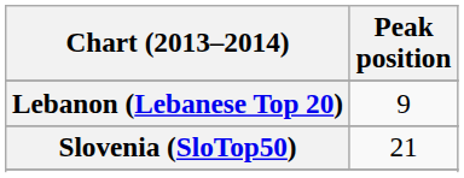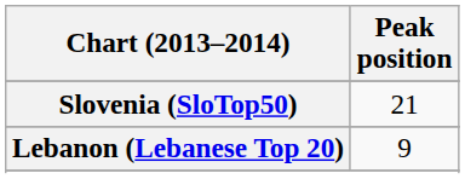 <table class="wikitable plainrowheaders sortable" style="text-align: center;">
 <tr>
 <th>Chart (2013–2014)</th>
 <th>Peak<br>position</th>
 </tr>
 <tr>
 </tr>
 <tr>
 </tr>
 <tr>
 </tr>
 <tr>
 </tr>
 <tr>
+</tr>
+<tr>
+</tr>
+<tr>
+</tr>
+<tr>
+</tr>
+<tr>
+</tr>
+<tr>
+</tr>
+<tr>
+</tr>
+<tr>
+<th scope="row">Slovenia (<a href='#'>SloTop50</a>)</th>
+<td align=center>21</td>
 </tr>
 <tr>
 </tr>
 <tr>
 </tr>
 <tr>
 </tr>
 <tr>
 </tr>
 <tr>
 </tr>
 <tr>
 </tr>
 <tr>
 <th scope="row">Lebanon (<a href='#'>Lebanese Top 20</a>)</th>
 <td>9</td>
 </tr>
 <tr>
 </tr>
 <tr>
 </tr>
 <tr>
 </tr>
 <tr>
 </tr>
 <tr>
 </tr>
 <tr>
 </tr>
 <tr>
-<th scope="row">Slovenia (<a href='#'>SloTop50</a>)</th>
-<td align=center>21</td>
-</tr>
-<tr>
-</tr>
-<tr>
-</tr>
-<tr>
-</tr>
-<tr>
-</tr>
-<tr>
-</tr>
-<tr>
-</tr>
-<tr>
 </tr>
 </table>
